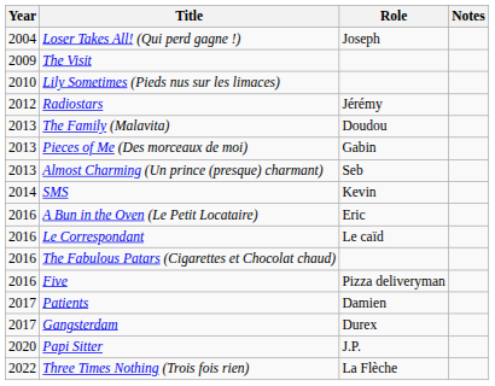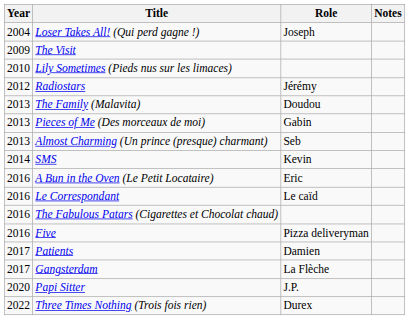 <table class="wikitable">
 <tr>
 <th>Year</th>
 <th>Title</th>
 <th>Role</th>
 <th>Notes</th>
 </tr>
 <tr>
 <td>2004</td>
 <td><em><a href='#'>Loser Takes All!</a> (Qui perd gagne !)</em></td>
 <td>Joseph</td>
 <td></td>
 </tr>
 <tr>
 <td>2009</td>
 <td><em><a href='#'>The Visit</a></em></td>
 <td></td>
 <td></td>
 </tr>
 <tr>
 <td>2010</td>
 <td><em><a href='#'>Lily Sometimes</a> (Pieds nus sur les limaces)</em></td>
 <td></td>
 <td></td>
 </tr>
 <tr>
 <td>2012</td>
 <td><em><a href='#'>Radiostars</a></em></td>
 <td>Jérémy</td>
 <td></td>
 </tr>
 <tr>
 <td>2013</td>
 <td><em><a href='#'>The Family</a> (Malavita)</em></td>
 <td>Doudou</td>
 <td></td>
 </tr>
 <tr>
 <td>2013</td>
 <td><em><a href='#'>Pieces of Me</a> (Des morceaux de moi)</em></td>
 <td>Gabin</td>
 <td></td>
 </tr>
 <tr>
 <td>2013</td>
 <td><em><a href='#'>Almost Charming</a> (Un prince (presque) charmant)</em></td>
 <td>Seb</td>
 <td></td>
 </tr>
 <tr>
 <td>2014</td>
 <td><em><a href='#'>SMS</a></em></td>
 <td>Kevin</td>
 <td></td>
 </tr>
 <tr>
 <td>2016</td>
 <td><em><a href='#'>A Bun in the Oven</a> (Le Petit Locataire)</em></td>
 <td>Eric</td>
 <td></td>
 </tr>
 <tr>
 <td>2016</td>
 <td><em><a href='#'>Le Correspondant</a></em></td>
 <td>Le caïd</td>
 <td></td>
 </tr>
 <tr>
 <td>2016</td>
 <td><em><a href='#'>The Fabulous Patars</a> (Cigarettes et Chocolat chaud)</em></td>
 <td></td>
 <td></td>
 </tr>
 <tr>
 <td>2016</td>
 <td><em><a href='#'>Five</a></em></td>
 <td>Pizza deliveryman</td>
 </tr>
 <tr>
 <td>2017</td>
 <td><em><a href='#'>Patients</a></em></td>
 <td>Damien</td>
 <td></td>
 </tr>
 <tr>
 <td>2017</td>
 <td><em><a href='#'>Gangsterdam</a></em></td>
-<td>Durex</td>
+<td>La Flèche</td>
 <td></td>
 </tr>
 <tr>
 <td>2020</td>
 <td><em><a href='#'>Papi Sitter</a></em></td>
 <td>J.P.</td>
 <td></td>
 </tr>
 <tr>
 <td>2022</td>
 <td><em><a href='#'>Three Times Nothing</a> (Trois fois rien)</em></td>
-<td>La Flèche</td>
+<td>Durex</td>
 <td></td>
 </tr>
 </table>
